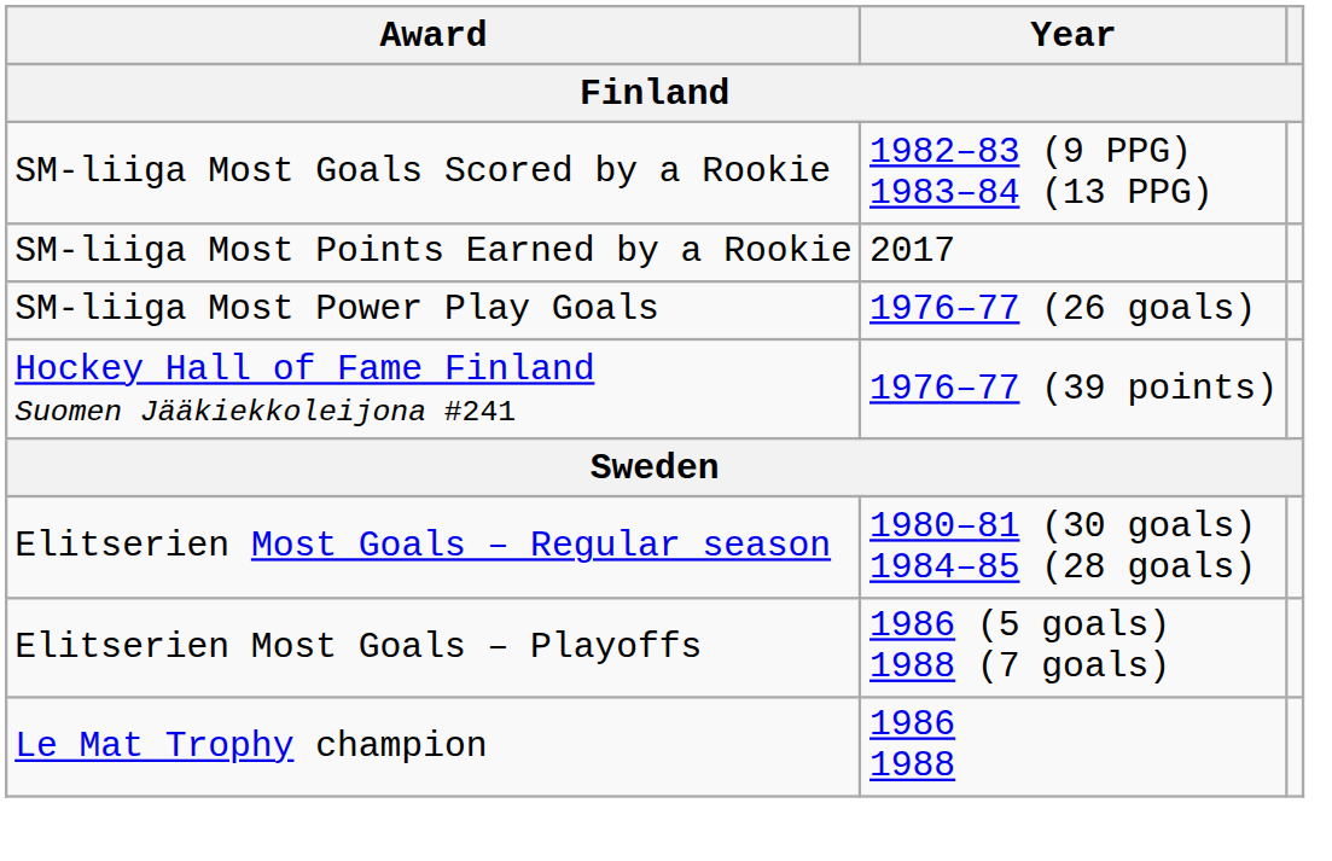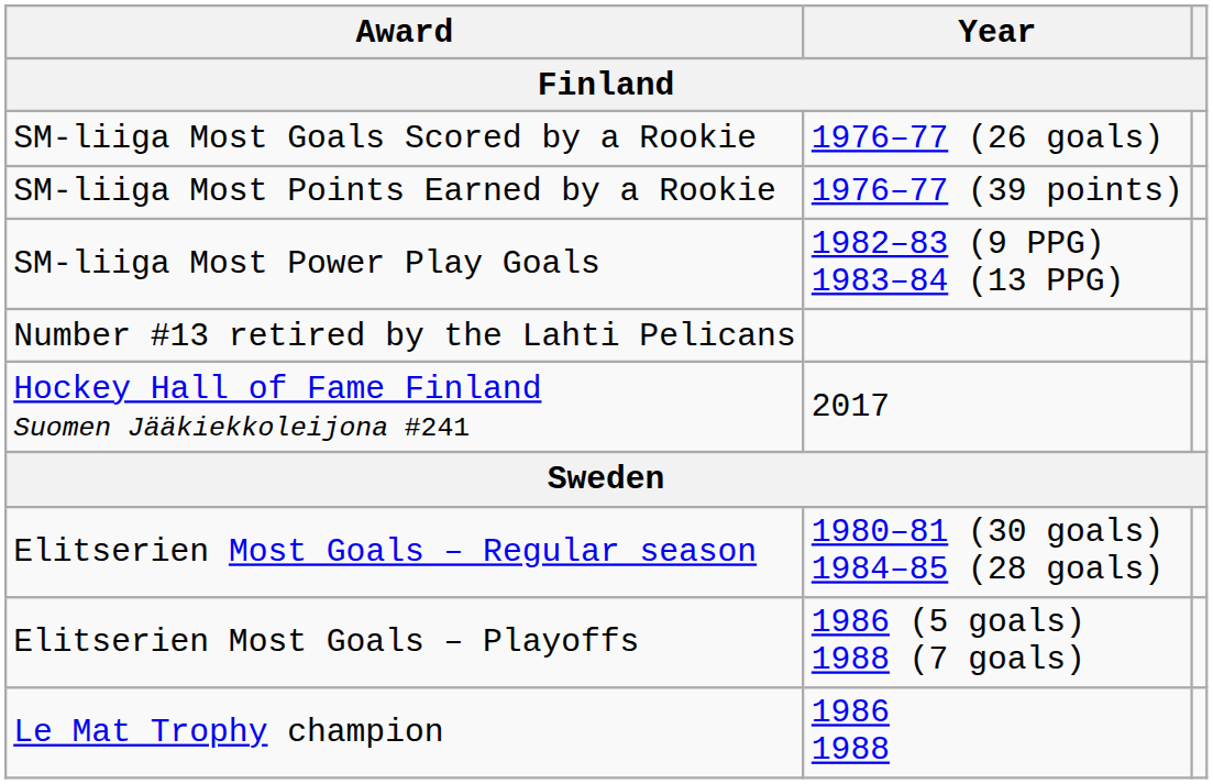 <table class="wikitable">
 <tr>
 <th>Award</th>
 <th>Year</th>
 <th></th>
 </tr>
 <tr align="center" bgcolor="#e0e0e0">
 <th colspan="3">Finland</th>
 </tr>
 <tr>
 <td>SM-liiga Most Goals Scored by a Rookie</td>
+<td><a href='#'>1976–77</a> (26 goals)</td>
+<td></td>
+</tr>
+<tr>
+<td>SM-liiga Most Points Earned by a Rookie</td>
+<td><a href='#'>1976–77</a> (39 points)</td>
+<td></td>
+</tr>
+<tr>
+<td>SM-liiga Most Power Play Goals</td>
 <td><a href='#'>1982–83</a> (9 PPG)<br><a href='#'>1983–84</a> (13 PPG)</td>
 <td></td>
 </tr>
 <tr>
-<td>SM-liiga Most Points Earned by a Rookie</td>
-<td>2017</td>
+<td>Number #13 retired by the Lahti Pelicans</td>
 <td></td>
-</tr>
-<tr>
-<td>SM-liiga Most Power Play Goals</td>
-<td><a href='#'>1976–77</a> (26 goals)</td>
 <td></td>
 </tr>
 <tr>
 <td><a href='#'>Hockey Hall of Fame Finland</a><br><small><em>Suomen Jääkiekkoleijona</em> #241</small></td>
-<td><a href='#'>1976–77</a> (39 points)</td>
+<td>2017</td>
 <td></td>
 </tr>
 <tr align="center" bgcolor="#e0e0e0">
 <th colspan="3">Sweden</th>
 </tr>
 <tr>
 <td>Elitserien <a href='#'>Most Goals – Regular season</a></td>
 <td><a href='#'>1980–81</a> (30 goals)<br><a href='#'>1984–85</a> (28 goals)</td>
 <td></td>
 </tr>
 <tr>
 <td>Elitserien Most Goals – Playoffs</td>
 <td><a href='#'>1986</a> (5 goals)<br><a href='#'>1988</a> (7 goals)</td>
 <td></td>
 </tr>
 <tr>
 <td><a href='#'>Le Mat Trophy</a> champion</td>
 <td><a href='#'>1986</a><br><a href='#'>1988</a></td>
 <td></td>
 </tr>
 </table>
